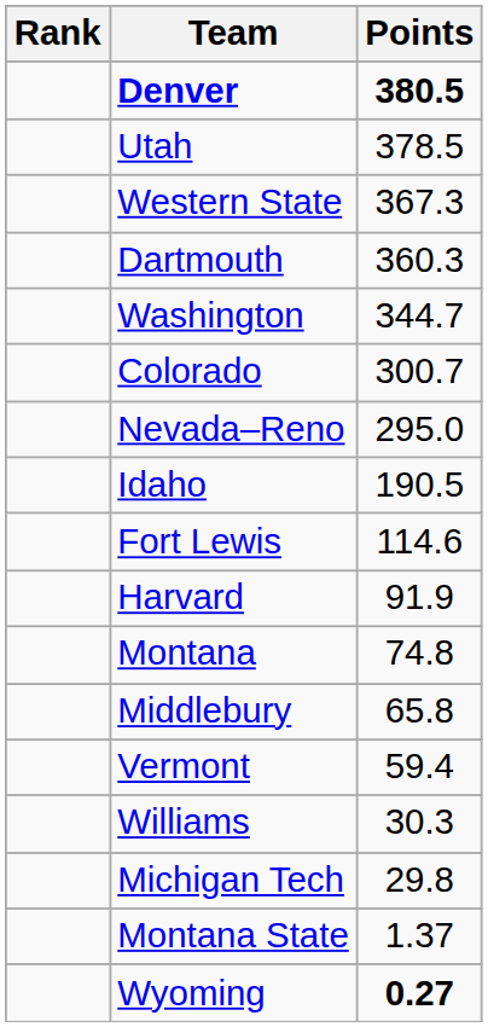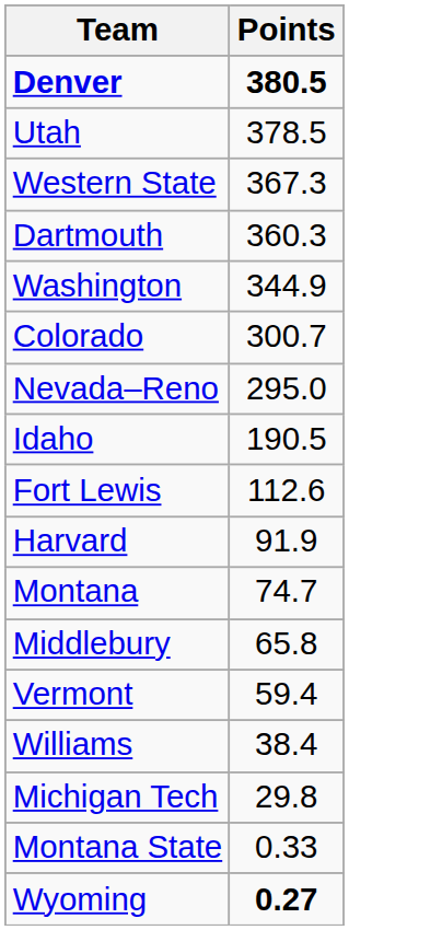 <table class="wikitable sortable" style="text-align:center">
 <tr>
-<th>Rank</th>
 <th>Team</th>
 <th>Points</th>
 </tr>
 <tr>
-<td></td>
 <td align=left><strong><a href='#'>Denver</a></strong></td>
 <td><strong>380.5</strong></td>
 </tr>
 <tr>
-<td></td>
 <td align=left><a href='#'>Utah</a></td>
 <td>378.5</td>
 </tr>
 <tr>
-<td></td>
 <td align=left><a href='#'>Western State</a></td>
 <td>367.3</td>
 </tr>
 <tr>
-<td></td>
 <td align=left><a href='#'>Dartmouth</a></td>
 <td>360.3</td>
 </tr>
 <tr>
-<td></td>
 <td align=left><a href='#'>Washington</a></td>
-<td>344.7</td>
+<td>344.9</td>
 </tr>
 <tr>
-<td></td>
 <td align=left><a href='#'>Colorado</a></td>
 <td>300.7</td>
 </tr>
 <tr>
-<td></td>
 <td align=left><a href='#'>Nevada–Reno</a></td>
 <td>295.0</td>
 </tr>
 <tr>
-<td></td>
 <td align=left><a href='#'>Idaho</a></td>
 <td>190.5</td>
 </tr>
 <tr>
-<td></td>
 <td align=left><a href='#'>Fort Lewis</a></td>
-<td>114.6</td>
+<td>112.6</td>
 </tr>
 <tr>
-<td></td>
 <td align=left><a href='#'>Harvard</a></td>
 <td>91.9</td>
 </tr>
 <tr>
-<td></td>
 <td align=left><a href='#'>Montana</a></td>
-<td>74.8</td>
+<td>74.7</td>
 </tr>
 <tr>
-<td></td>
 <td align=left><a href='#'>Middlebury</a></td>
 <td>65.8</td>
 </tr>
 <tr>
-<td></td>
 <td align=left><a href='#'>Vermont</a></td>
 <td>59.4</td>
 </tr>
 <tr>
-<td></td>
 <td align=left><a href='#'>Williams</a></td>
-<td>30.3</td>
+<td>38.4</td>
 </tr>
 <tr>
-<td></td>
 <td align=left><a href='#'>Michigan Tech</a></td>
 <td>29.8</td>
 </tr>
 <tr>
-<td></td>
 <td align=left><a href='#'>Montana State</a></td>
-<td>1.37</td>
+<td>0.33</td>
 </tr>
 <tr>
-<td></td>
 <td align=left><a href='#'>Wyoming</a></td>
 <td><strong>0.27</strong></td>
 </tr>
 </table>
